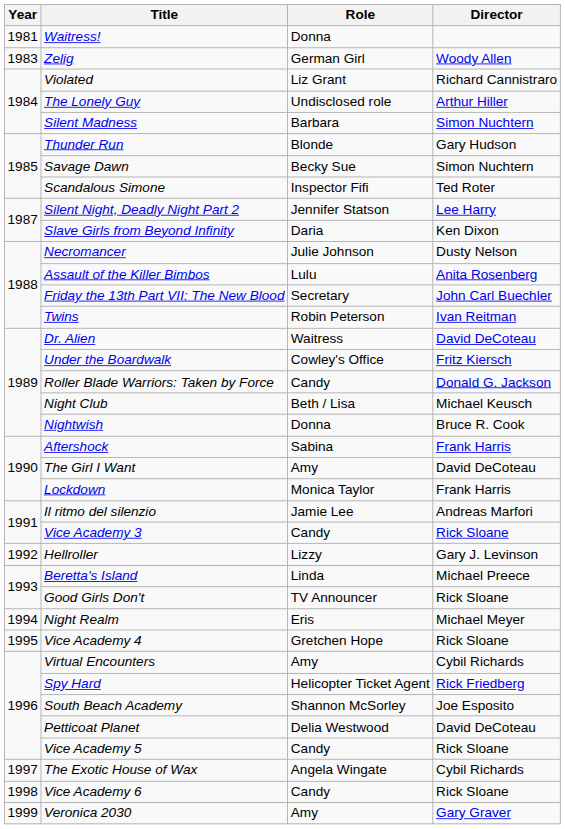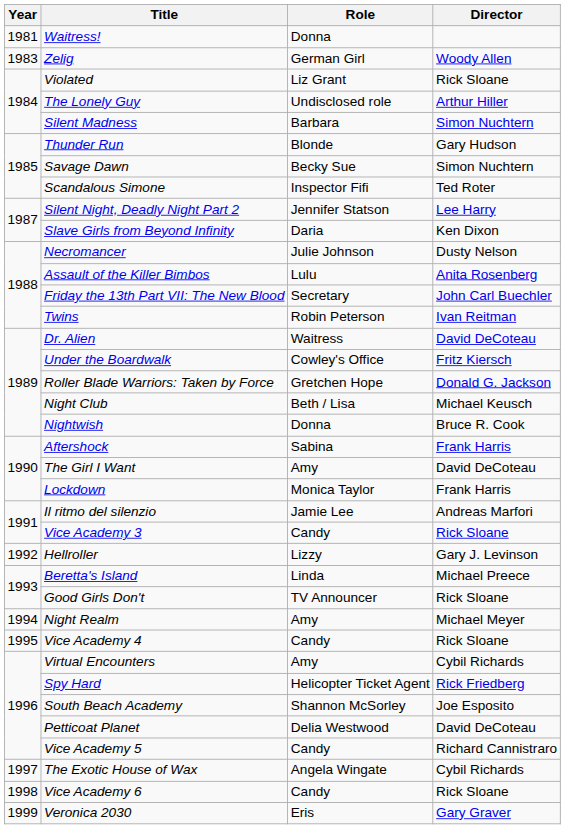 <table class="wikitable plainrowheaders sortable">
 <tr>
 <th scope="col">Year</th>
 <th scope="col">Title</th>
 <th scope="col">Role</th>
 <th class="unsortable">Director</th>
 </tr>
 <tr>
 <td>1981</td>
 <td><em><a href='#'>Waitress!</a></em></td>
 <td>Donna</td>
 <td></td>
 </tr>
 <tr>
 <td>1983</td>
 <td><em><a href='#'>Zelig</a></em></td>
 <td>German Girl </td>
 <td><a href='#'>Woody Allen</a></td>
 </tr>
 <tr>
 <td rowspan="3">1984</td>
 <td><em>Violated</em></td>
 <td>Liz Grant</td>
-<td>Richard Cannistraro</td>
+<td>Rick Sloane</td>
 </tr>
 <tr>
 <td><em><a href='#'>The Lonely Guy</a></em></td>
 <td>Undisclosed role </td>
 <td><a href='#'>Arthur Hiller</a></td>
 </tr>
 <tr>
 <td><em><a href='#'>Silent Madness</a></em></td>
 <td>Barbara</td>
 <td><a href='#'>Simon Nuchtern</a></td>
 </tr>
 <tr>
 <td rowspan="3">1985</td>
 <td><em><a href='#'>Thunder Run</a></em></td>
 <td>Blonde</td>
 <td>Gary Hudson</td>
 </tr>
 <tr>
 <td><em>Savage Dawn</em></td>
 <td>Becky Sue</td>
 <td>Simon Nuchtern</td>
 </tr>
 <tr>
 <td><em>Scandalous Simone</em></td>
 <td>Inspector Fifi</td>
 <td>Ted Roter</td>
 </tr>
 <tr>
 <td rowspan="2">1987</td>
 <td><em><a href='#'>Silent Night, Deadly Night Part 2</a></em></td>
 <td>Jennifer Statson</td>
 <td><a href='#'>Lee Harry</a></td>
 </tr>
 <tr>
 <td><em><a href='#'>Slave Girls from Beyond Infinity</a></em></td>
 <td>Daria</td>
 <td>Ken Dixon</td>
 </tr>
 <tr>
 <td rowspan="4">1988</td>
 <td><em><a href='#'>Necromancer</a></em></td>
 <td>Julie Johnson</td>
 <td>Dusty Nelson</td>
 </tr>
 <tr>
 <td><em><a href='#'>Assault of the Killer Bimbos</a></em></td>
 <td>Lulu</td>
 <td><a href='#'>Anita Rosenberg</a></td>
 </tr>
 <tr>
 <td><em><a href='#'>Friday the 13th Part VII: The New Blood</a></em></td>
 <td>Secretary</td>
 <td><a href='#'>John Carl Buechler</a></td>
 </tr>
 <tr>
 <td><em><a href='#'>Twins</a></em></td>
 <td>Robin Peterson</td>
 <td><a href='#'>Ivan Reitman</a></td>
 </tr>
 <tr>
 <td rowspan="5">1989</td>
 <td><em><a href='#'>Dr. Alien</a></em></td>
 <td>Waitress</td>
 <td><a href='#'>David DeCoteau</a></td>
 </tr>
 <tr>
 <td><em><a href='#'>Under the Boardwalk</a></em></td>
 <td>Cowley's Office</td>
 <td><a href='#'>Fritz Kiersch</a></td>
 </tr>
 <tr>
 <td><em>Roller Blade Warriors: Taken by Force</em></td>
-<td>Candy</td>
+<td>Gretchen Hope</td>
 <td><a href='#'>Donald G. Jackson</a></td>
 </tr>
 <tr>
 <td><em>Night Club</em></td>
 <td>Beth / Lisa</td>
 <td>Michael Keusch</td>
 </tr>
 <tr>
 <td><em><a href='#'>Nightwish</a></em></td>
 <td>Donna</td>
 <td>Bruce R. Cook</td>
 </tr>
 <tr>
 <td rowspan="3">1990</td>
 <td><em><a href='#'>Aftershock</a></em></td>
 <td>Sabina</td>
 <td><a href='#'>Frank Harris</a></td>
 </tr>
 <tr>
 <td><em>The Girl I Want</em></td>
 <td>Amy</td>
 <td>David DeCoteau</td>
 </tr>
 <tr>
 <td><em><a href='#'>Lockdown</a></em></td>
 <td>Monica Taylor</td>
 <td>Frank Harris</td>
 </tr>
 <tr>
 <td rowspan="2">1991</td>
 <td><em>Il ritmo del silenzio</em> </td>
 <td>Jamie Lee</td>
 <td>Andreas Marfori</td>
 </tr>
 <tr>
 <td><em><a href='#'>Vice Academy 3</a></em></td>
 <td>Candy</td>
 <td><a href='#'>Rick Sloane</a></td>
 </tr>
 <tr>
 <td>1992</td>
 <td><em>Hellroller</em> </td>
 <td>Lizzy</td>
 <td>Gary J. Levinson</td>
 </tr>
 <tr>
 <td rowspan="2">1993</td>
 <td><em><a href='#'>Beretta's Island</a></em></td>
 <td>Linda</td>
 <td>Michael Preece</td>
 </tr>
 <tr>
 <td><em>Good Girls Don't</em></td>
 <td>TV Announcer</td>
 <td>Rick Sloane</td>
 </tr>
 <tr>
 <td>1994</td>
 <td><em>Night Realm</em></td>
-<td>Eris</td>
+<td>Amy </td>
 <td>Michael Meyer</td>
 </tr>
 <tr>
 <td>1995</td>
 <td><em>Vice Academy 4</em></td>
-<td>Gretchen Hope</td>
+<td>Candy</td>
 <td>Rick Sloane</td>
 </tr>
 <tr>
 <td rowspan="5">1996</td>
 <td><em>Virtual Encounters</em></td>
 <td>Amy</td>
 <td>Cybil Richards</td>
 </tr>
 <tr>
 <td><em><a href='#'>Spy Hard</a></em></td>
 <td>Helicopter Ticket Agent</td>
 <td><a href='#'>Rick Friedberg</a></td>
 </tr>
 <tr>
 <td><em>South Beach Academy</em></td>
 <td>Shannon McSorley</td>
 <td>Joe Esposito</td>
 </tr>
 <tr>
 <td><em>Petticoat Planet</em></td>
 <td>Delia Westwood</td>
 <td>David DeCoteau</td>
 </tr>
 <tr>
 <td><em>Vice Academy 5</em></td>
 <td>Candy</td>
-<td>Rick Sloane</td>
+<td>Richard Cannistraro</td>
 </tr>
 <tr>
 <td>1997</td>
 <td><em>The Exotic House of Wax</em></td>
 <td>Angela Wingate</td>
 <td>Cybil Richards</td>
 </tr>
 <tr>
 <td>1998</td>
 <td><em>Vice Academy 6</em></td>
 <td>Candy</td>
 <td>Rick Sloane</td>
 </tr>
 <tr>
 <td>1999</td>
 <td><em>Veronica 2030</em></td>
-<td>Amy </td>
+<td>Eris</td>
 <td><a href='#'>Gary Graver</a></td>
 </tr>
 </table>
